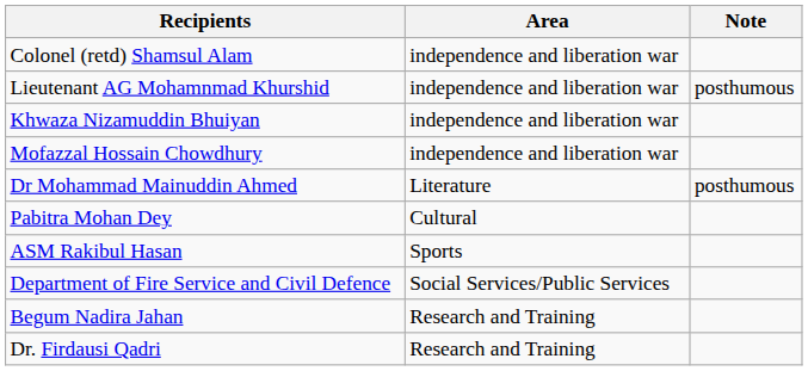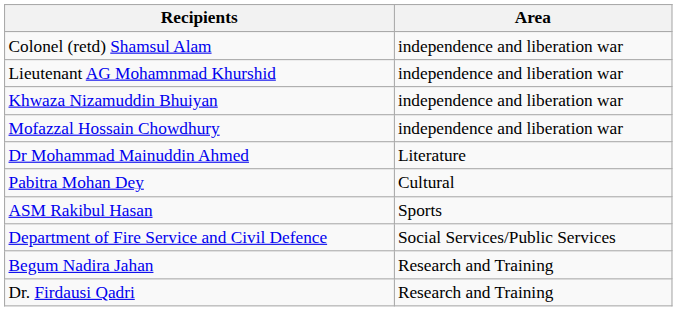 <table class="wikitable" style="width:70%;">
 <tr>
 <th>Recipients</th>
 <th>Area</th>
-<th>Note</th>
 </tr>
 <tr>
 <td>Colonel (retd) <a href='#'>Shamsul Alam</a></td>
 <td>independence and liberation war</td>
-<td></td>
 </tr>
 <tr>
 <td>Lieutenant <a href='#'>AG Mohamnmad Khurshid</a></td>
 <td>independence and liberation war</td>
-<td>posthumous</td>
 </tr>
 <tr>
 <td><a href='#'>Khwaza Nizamuddin Bhuiyan</a></td>
 <td>independence and liberation war</td>
-<td></td>
 </tr>
 <tr>
 <td><a href='#'>Mofazzal Hossain Chowdhury</a></td>
 <td>independence and liberation war</td>
-<td></td>
 </tr>
 <tr>
 <td><a href='#'>Dr Mohammad Mainuddin Ahmed</a></td>
 <td>Literature</td>
-<td>posthumous</td>
 </tr>
 <tr>
 <td><a href='#'>Pabitra Mohan Dey</a></td>
 <td>Cultural</td>
-<td></td>
 </tr>
 <tr>
 <td><a href='#'>ASM Rakibul Hasan</a></td>
 <td>Sports</td>
-<td></td>
 </tr>
 <tr>
 <td><a href='#'>Department of Fire Service and Civil Defence</a></td>
 <td>Social Services/Public Services</td>
-<td></td>
 </tr>
 <tr>
 <td><a href='#'>Begum Nadira Jahan</a></td>
 <td>Research and Training</td>
-<td></td>
 </tr>
 <tr>
 <td>Dr. <a href='#'>Firdausi Qadri</a></td>
 <td>Research and Training</td>
-<td></td>
 </tr>
 </table>
